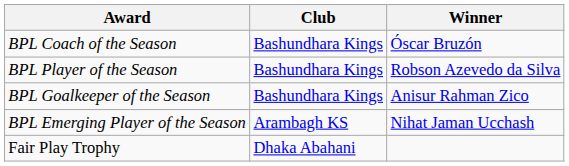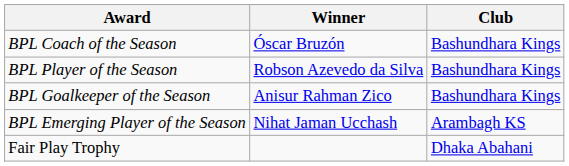 <table class="wikitable">
 <tr>
 <th>Award</th>
+<th>Winner</th>
 <th>Club</th>
-<th>Winner</th>
 </tr>
 <tr>
 <td><em>BPL Coach of the Season</em></td>
+<td> <a href='#'>Óscar Bruzón</a></td>
 <td><a href='#'>Bashundhara Kings</a></td>
-<td> <a href='#'>Óscar Bruzón</a></td>
 </tr>
 <tr>
 <td><em>BPL Player of the Season</em></td>
+<td> <a href='#'>Robson Azevedo da Silva</a></td>
 <td><a href='#'>Bashundhara Kings</a></td>
-<td> <a href='#'>Robson Azevedo da Silva</a></td>
 </tr>
 <tr>
 <td><em>BPL Goalkeeper of the Season</em></td>
+<td> <a href='#'>Anisur Rahman Zico</a></td>
 <td><a href='#'>Bashundhara Kings</a></td>
-<td> <a href='#'>Anisur Rahman Zico</a></td>
 </tr>
 <tr>
 <td><em>BPL Emerging Player of the Season</em></td>
+<td> <a href='#'>Nihat Jaman Ucchash</a></td>
 <td><a href='#'>Arambagh KS</a></td>
-<td> <a href='#'>Nihat Jaman Ucchash</a></td>
 </tr>
 <tr>
 <td>Fair Play Trophy</td>
+<td></td>
 <td><a href='#'>Dhaka Abahani</a></td>
-<td></td>
 </tr>
 </table>
